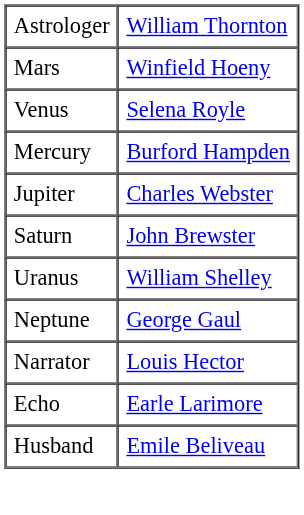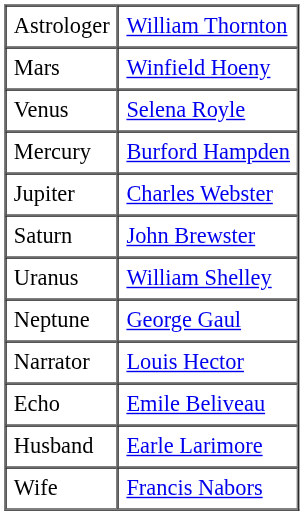 <table border=1 cellspacing=0 cellpadding=5>
 <tr>
 <td>Astrologer</td>
 <td><a href='#'>William Thornton</a></td>
 </tr>
 <tr>
 <td>Mars</td>
 <td><a href='#'>Winfield Hoeny</a></td>
 </tr>
 <tr>
 <td>Venus</td>
 <td><a href='#'>Selena Royle</a></td>
 </tr>
 <tr>
 <td>Mercury</td>
 <td><a href='#'>Burford Hampden</a></td>
 </tr>
 <tr>
 <td>Jupiter</td>
 <td><a href='#'>Charles Webster</a></td>
 </tr>
 <tr>
 <td>Saturn</td>
 <td><a href='#'>John Brewster</a></td>
 </tr>
 <tr>
 <td>Uranus</td>
 <td><a href='#'>William Shelley</a></td>
 </tr>
 <tr>
 <td>Neptune</td>
 <td><a href='#'>George Gaul</a></td>
 </tr>
 <tr>
 <td>Narrator</td>
 <td><a href='#'>Louis Hector</a></td>
 </tr>
 <tr>
 <td>Echo</td>
+<td><a href='#'>Emile Beliveau</a></td>
+</tr>
+<tr>
+<td>Husband</td>
 <td><a href='#'>Earle Larimore</a></td>
 </tr>
 <tr>
-<td>Husband</td>
-<td><a href='#'>Emile Beliveau</a></td>
+<td>Wife</td>
+<td><a href='#'>Francis Nabors</a></td>
 </tr>
 </table>
